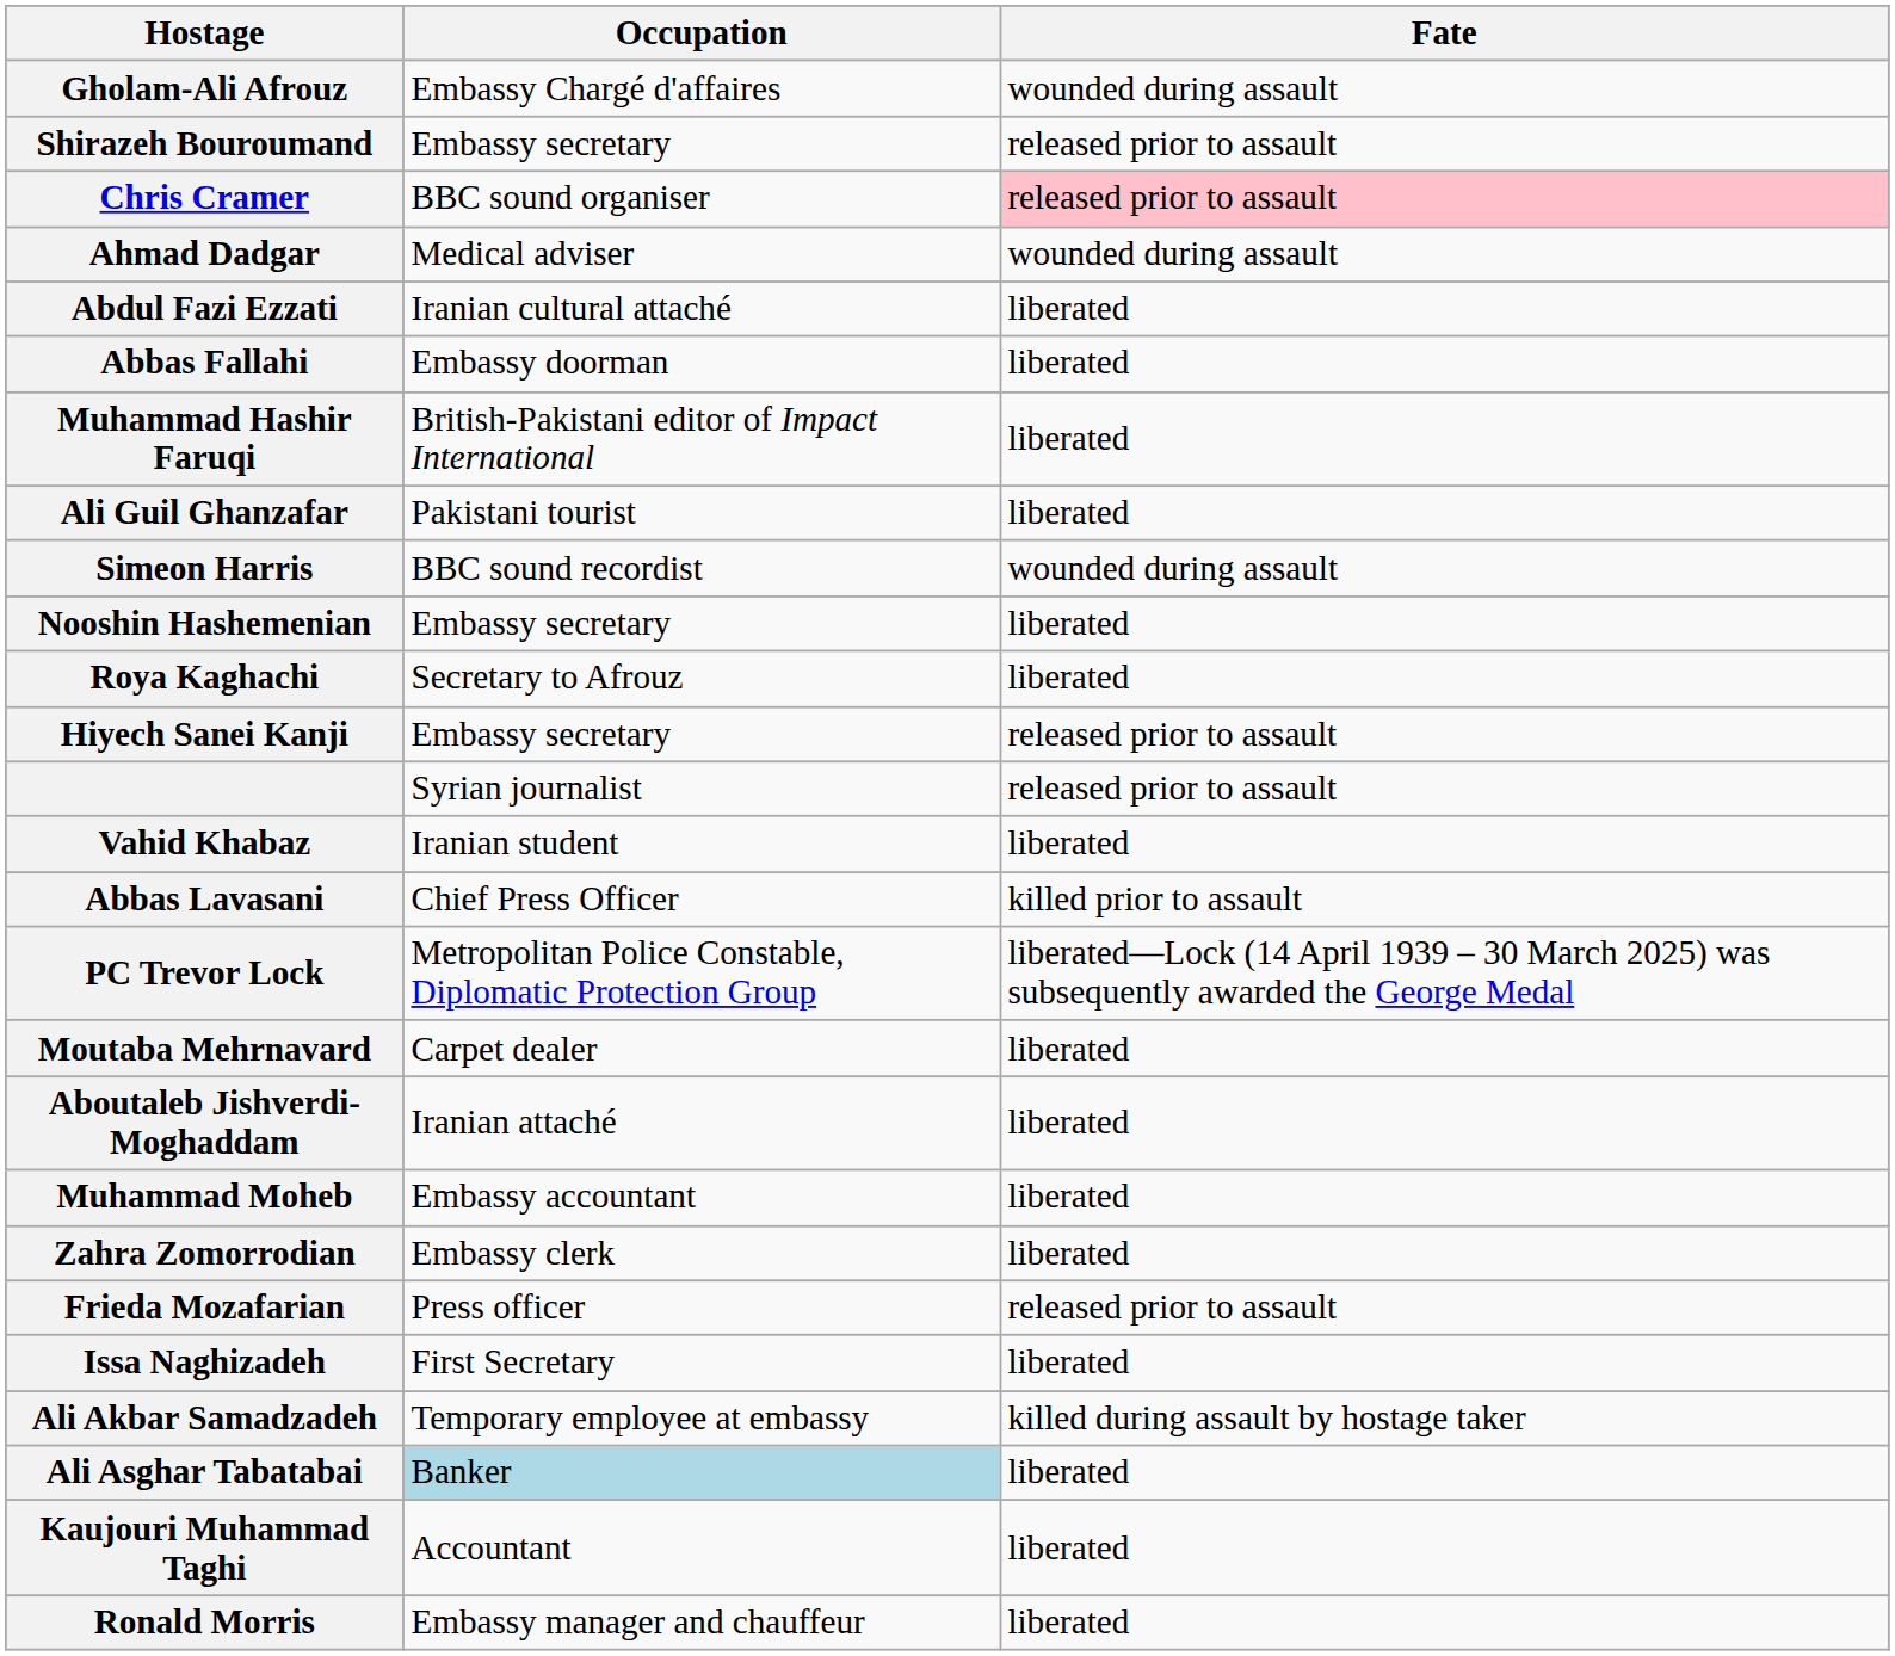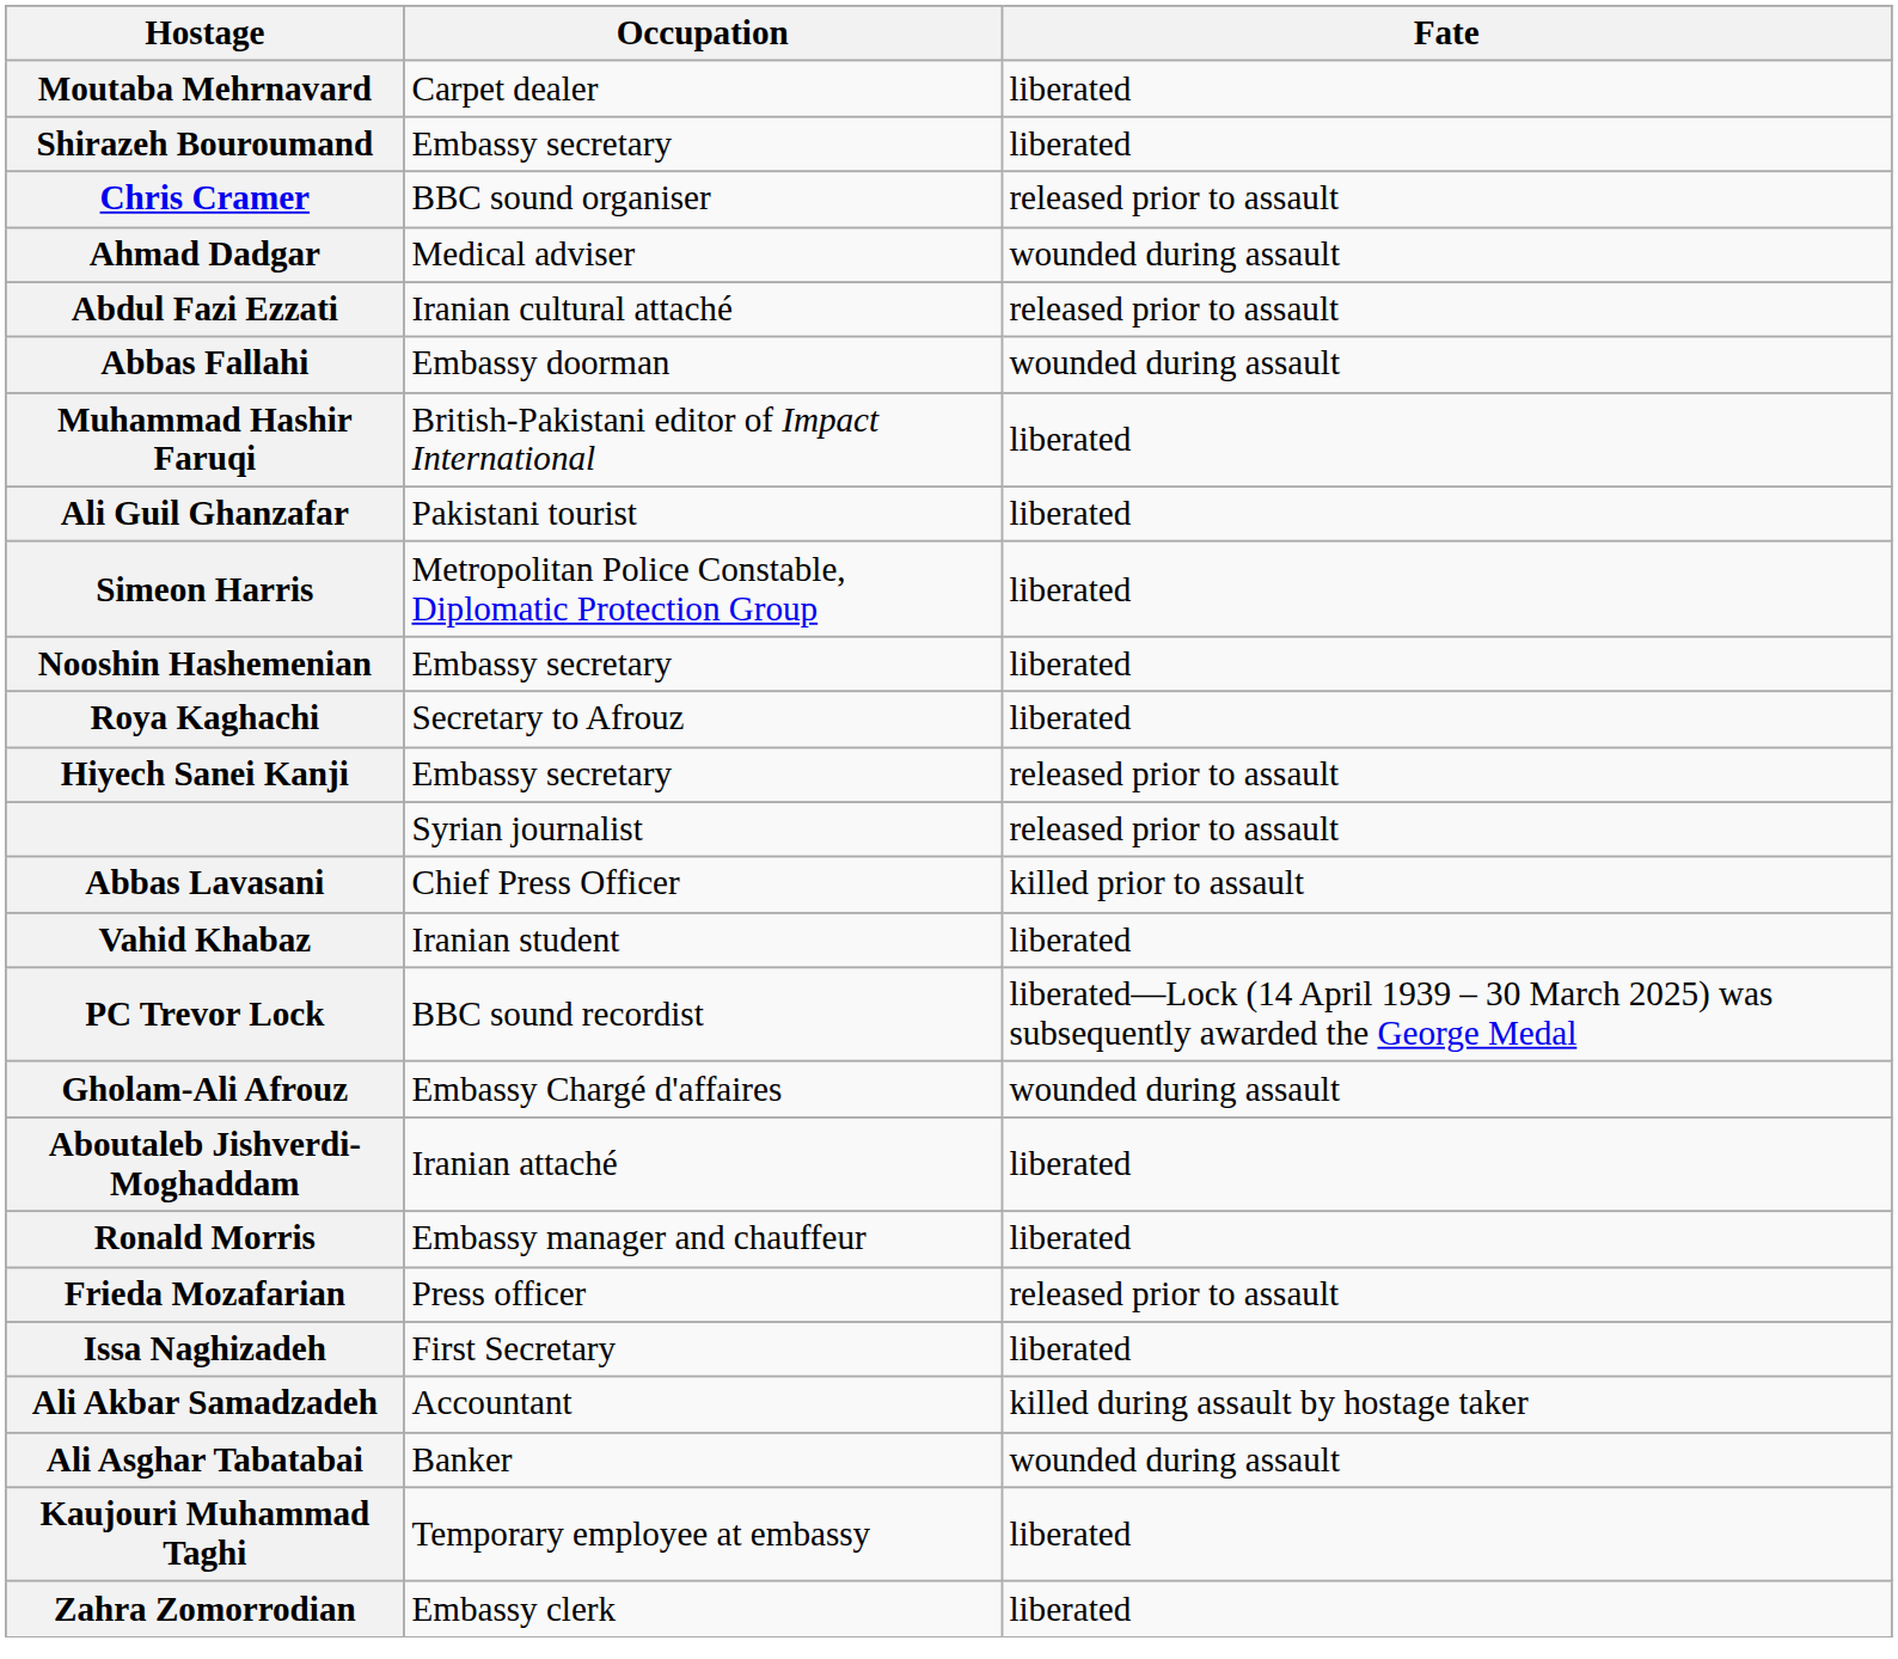 <table class="wikitable sortable plainrowheaders">
 <tr>
 <th scope="col">Hostage</th>
 <th scope="col">Occupation</th>
 <th scope="col">Fate</th>
 </tr>
 <tr>
-<th scope="row"> Gholam-Ali Afrouz</th>
-<td>Embassy Chargé d'affaires</td>
-<td>wounded during assault</td>
+<th scope="row"> Moutaba Mehrnavard</th>
+<td>Carpet dealer</td>
+<td>liberated</td>
 </tr>
 <tr>
 <th scope="row"> Shirazeh Bouroumand</th>
 <td>Embassy secretary</td>
-<td>released prior to assault</td>
+<td>liberated</td>
 </tr>
 <tr>
 <th scope="row"> <a href='#'>Chris Cramer</a></th>
 <td>BBC sound organiser</td>
-<td style="background: pink;">released prior to assault</td>
+<td>released prior to assault</td>
 </tr>
 <tr>
 <th scope="row"> Ahmad Dadgar</th>
 <td>Medical adviser</td>
 <td>wounded during assault</td>
 </tr>
 <tr>
 <th scope="row"> Abdul Fazi Ezzati</th>
 <td>Iranian cultural attaché</td>
-<td>liberated</td>
+<td>released prior to assault</td>
 </tr>
 <tr>
 <th scope="row"> Abbas Fallahi</th>
 <td>Embassy doorman</td>
-<td>liberated</td>
+<td>wounded during assault</td>
 </tr>
 <tr>
 <th scope="row"> Muhammad Hashir Faruqi</th>
 <td>British-Pakistani editor of <em>Impact International</em></td>
 <td>liberated</td>
 </tr>
 <tr>
 <th scope="row"> Ali Guil Ghanzafar</th>
 <td>Pakistani tourist</td>
 <td>liberated</td>
 </tr>
 <tr>
 <th scope="row"> Simeon Harris</th>
-<td>BBC sound recordist</td>
-<td>wounded during assault</td>
+<td>Metropolitan Police Constable, <a href='#'>Diplomatic Protection Group</a></td>
+<td>liberated</td>
 </tr>
 <tr>
 <th scope="row"> Nooshin Hashemenian</th>
 <td>Embassy secretary</td>
 <td>liberated</td>
 </tr>
 <tr>
 <th scope="row"> Roya Kaghachi</th>
 <td>Secretary to Afrouz</td>
 <td>liberated</td>
 </tr>
 <tr>
 <th scope="row"> Hiyech Sanei Kanji</th>
 <td>Embassy secretary</td>
 <td>released prior to assault</td>
 </tr>
 <tr>
 <th scope="row"></th>
 <td>Syrian journalist</td>
 <td>released prior to assault</td>
 </tr>
 <tr>
+<th scope="row"> Abbas Lavasani</th>
+<td>Chief Press Officer</td>
+<td>killed prior to assault</td>
+</tr>
+<tr>
 <th scope="row"> Vahid Khabaz</th>
 <td>Iranian student</td>
 <td>liberated</td>
 </tr>
 <tr>
-<th scope="row"> Abbas Lavasani</th>
-<td>Chief Press Officer</td>
-<td>killed prior to assault</td>
-</tr>
-<tr>
 <th scope="row"> PC Trevor Lock</th>
-<td>Metropolitan Police Constable, <a href='#'>Diplomatic Protection Group</a></td>
+<td>BBC sound recordist</td>
 <td>liberated—Lock (14 April 1939 – 30 March 2025) was subsequently awarded the <a href='#'>George Medal</a></td>
 </tr>
 <tr>
-<th scope="row"> Moutaba Mehrnavard</th>
-<td>Carpet dealer</td>
-<td>liberated</td>
+<th scope="row"> Gholam-Ali Afrouz</th>
+<td>Embassy Chargé d'affaires</td>
+<td>wounded during assault</td>
 </tr>
 <tr>
 <th scope="row"> Aboutaleb Jishverdi-Moghaddam</th>
 <td>Iranian attaché</td>
 <td>liberated</td>
 </tr>
 <tr>
-<th scope="row"> Muhammad Moheb</th>
-<td>Embassy accountant</td>
-<td>liberated</td>
-</tr>
-<tr>
-<th scope="row"> Zahra Zomorrodian</th>
-<td>Embassy clerk</td>
+<th scope="row"> Ronald Morris</th>
+<td>Embassy manager and chauffeur</td>
 <td>liberated</td>
 </tr>
 <tr>
 <th scope="row"> Frieda Mozafarian</th>
 <td>Press officer</td>
 <td>released prior to assault</td>
 </tr>
 <tr>
 <th scope="row"> Issa Naghizadeh</th>
 <td>First Secretary</td>
 <td>liberated</td>
 </tr>
 <tr>
 <th scope="row"> Ali Akbar Samadzadeh</th>
-<td>Temporary employee at embassy</td>
+<td>Accountant</td>
 <td>killed during assault by hostage taker</td>
 </tr>
 <tr>
 <th scope="row"> Ali Asghar Tabatabai</th>
-<td style="background: lightblue;">Banker</td>
+<td>Banker</td>
+<td>wounded during assault</td>
+</tr>
+<tr>
+<th scope="row"> Kaujouri Muhammad Taghi</th>
+<td>Temporary employee at embassy</td>
 <td>liberated</td>
 </tr>
 <tr>
-<th scope="row"> Kaujouri Muhammad Taghi</th>
-<td>Accountant</td>
-<td>liberated</td>
-</tr>
-<tr>
-<th scope="row"> Ronald Morris</th>
-<td>Embassy manager and chauffeur</td>
+<th scope="row"> Zahra Zomorrodian</th>
+<td>Embassy clerk</td>
 <td>liberated</td>
 </tr>
 </table>
